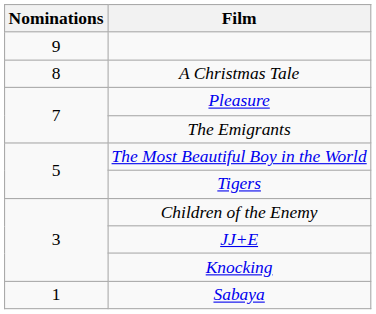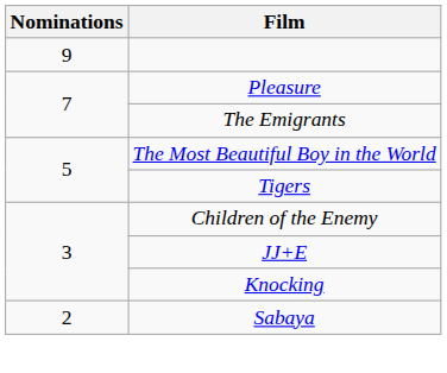 <table class="wikitable plainrowheaders" style="text-align: center;">
 <tr>
 <th scope="col" style="width:55px;">Nominations</th>
 <th scope="col" style="text-align:center;">Film</th>
 </tr>
 <tr>
 <td>9</td>
 <td></td>
-</tr>
-<tr>
-<td>8</td>
-<td><em>A Christmas Tale</em></td>
 </tr>
 <tr>
 <td rowspan="2">7</td>
 <td><em><a href='#'>Pleasure</a></em></td>
 </tr>
 <tr>
 <td><em>The Emigrants</em></td>
 </tr>
 <tr>
 <td rowspan="2">5</td>
 <td><em><a href='#'>The Most Beautiful Boy in the World</a></em></td>
 </tr>
 <tr>
 <td><em><a href='#'>Tigers</a></em></td>
 </tr>
 <tr>
 <td rowspan="3">3</td>
 <td><em>Children of the Enemy</em></td>
 </tr>
 <tr>
 <td><em><a href='#'>JJ+E</a></em></td>
 </tr>
 <tr>
 <td><em><a href='#'>Knocking</a></em></td>
 </tr>
 <tr>
-<td>1</td>
+<td>2</td>
 <td><em><a href='#'>Sabaya</a></em></td>
 </tr>
 </table>
